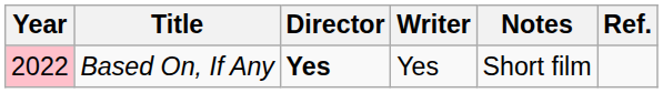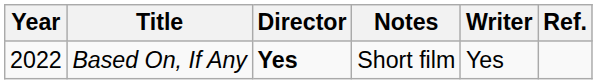 <table class="wikitable sortable">
 <tr>
 <th>Year</th>
 <th>Title</th>
 <th>Director</th>
+<th>Notes</th>
 <th>Writer</th>
-<th>Notes</th>
 <th>Ref.</th>
 </tr>
 <tr>
-<td style="background: pink;">2022</td>
+<td>2022</td>
 <td><em>Based On, If Any</em></td>
 <td><strong>Yes</strong></td>
+<td>Short film</td>
 <td>Yes</td>
-<td>Short film</td>
 <td></td>
 </tr>
 </table>
